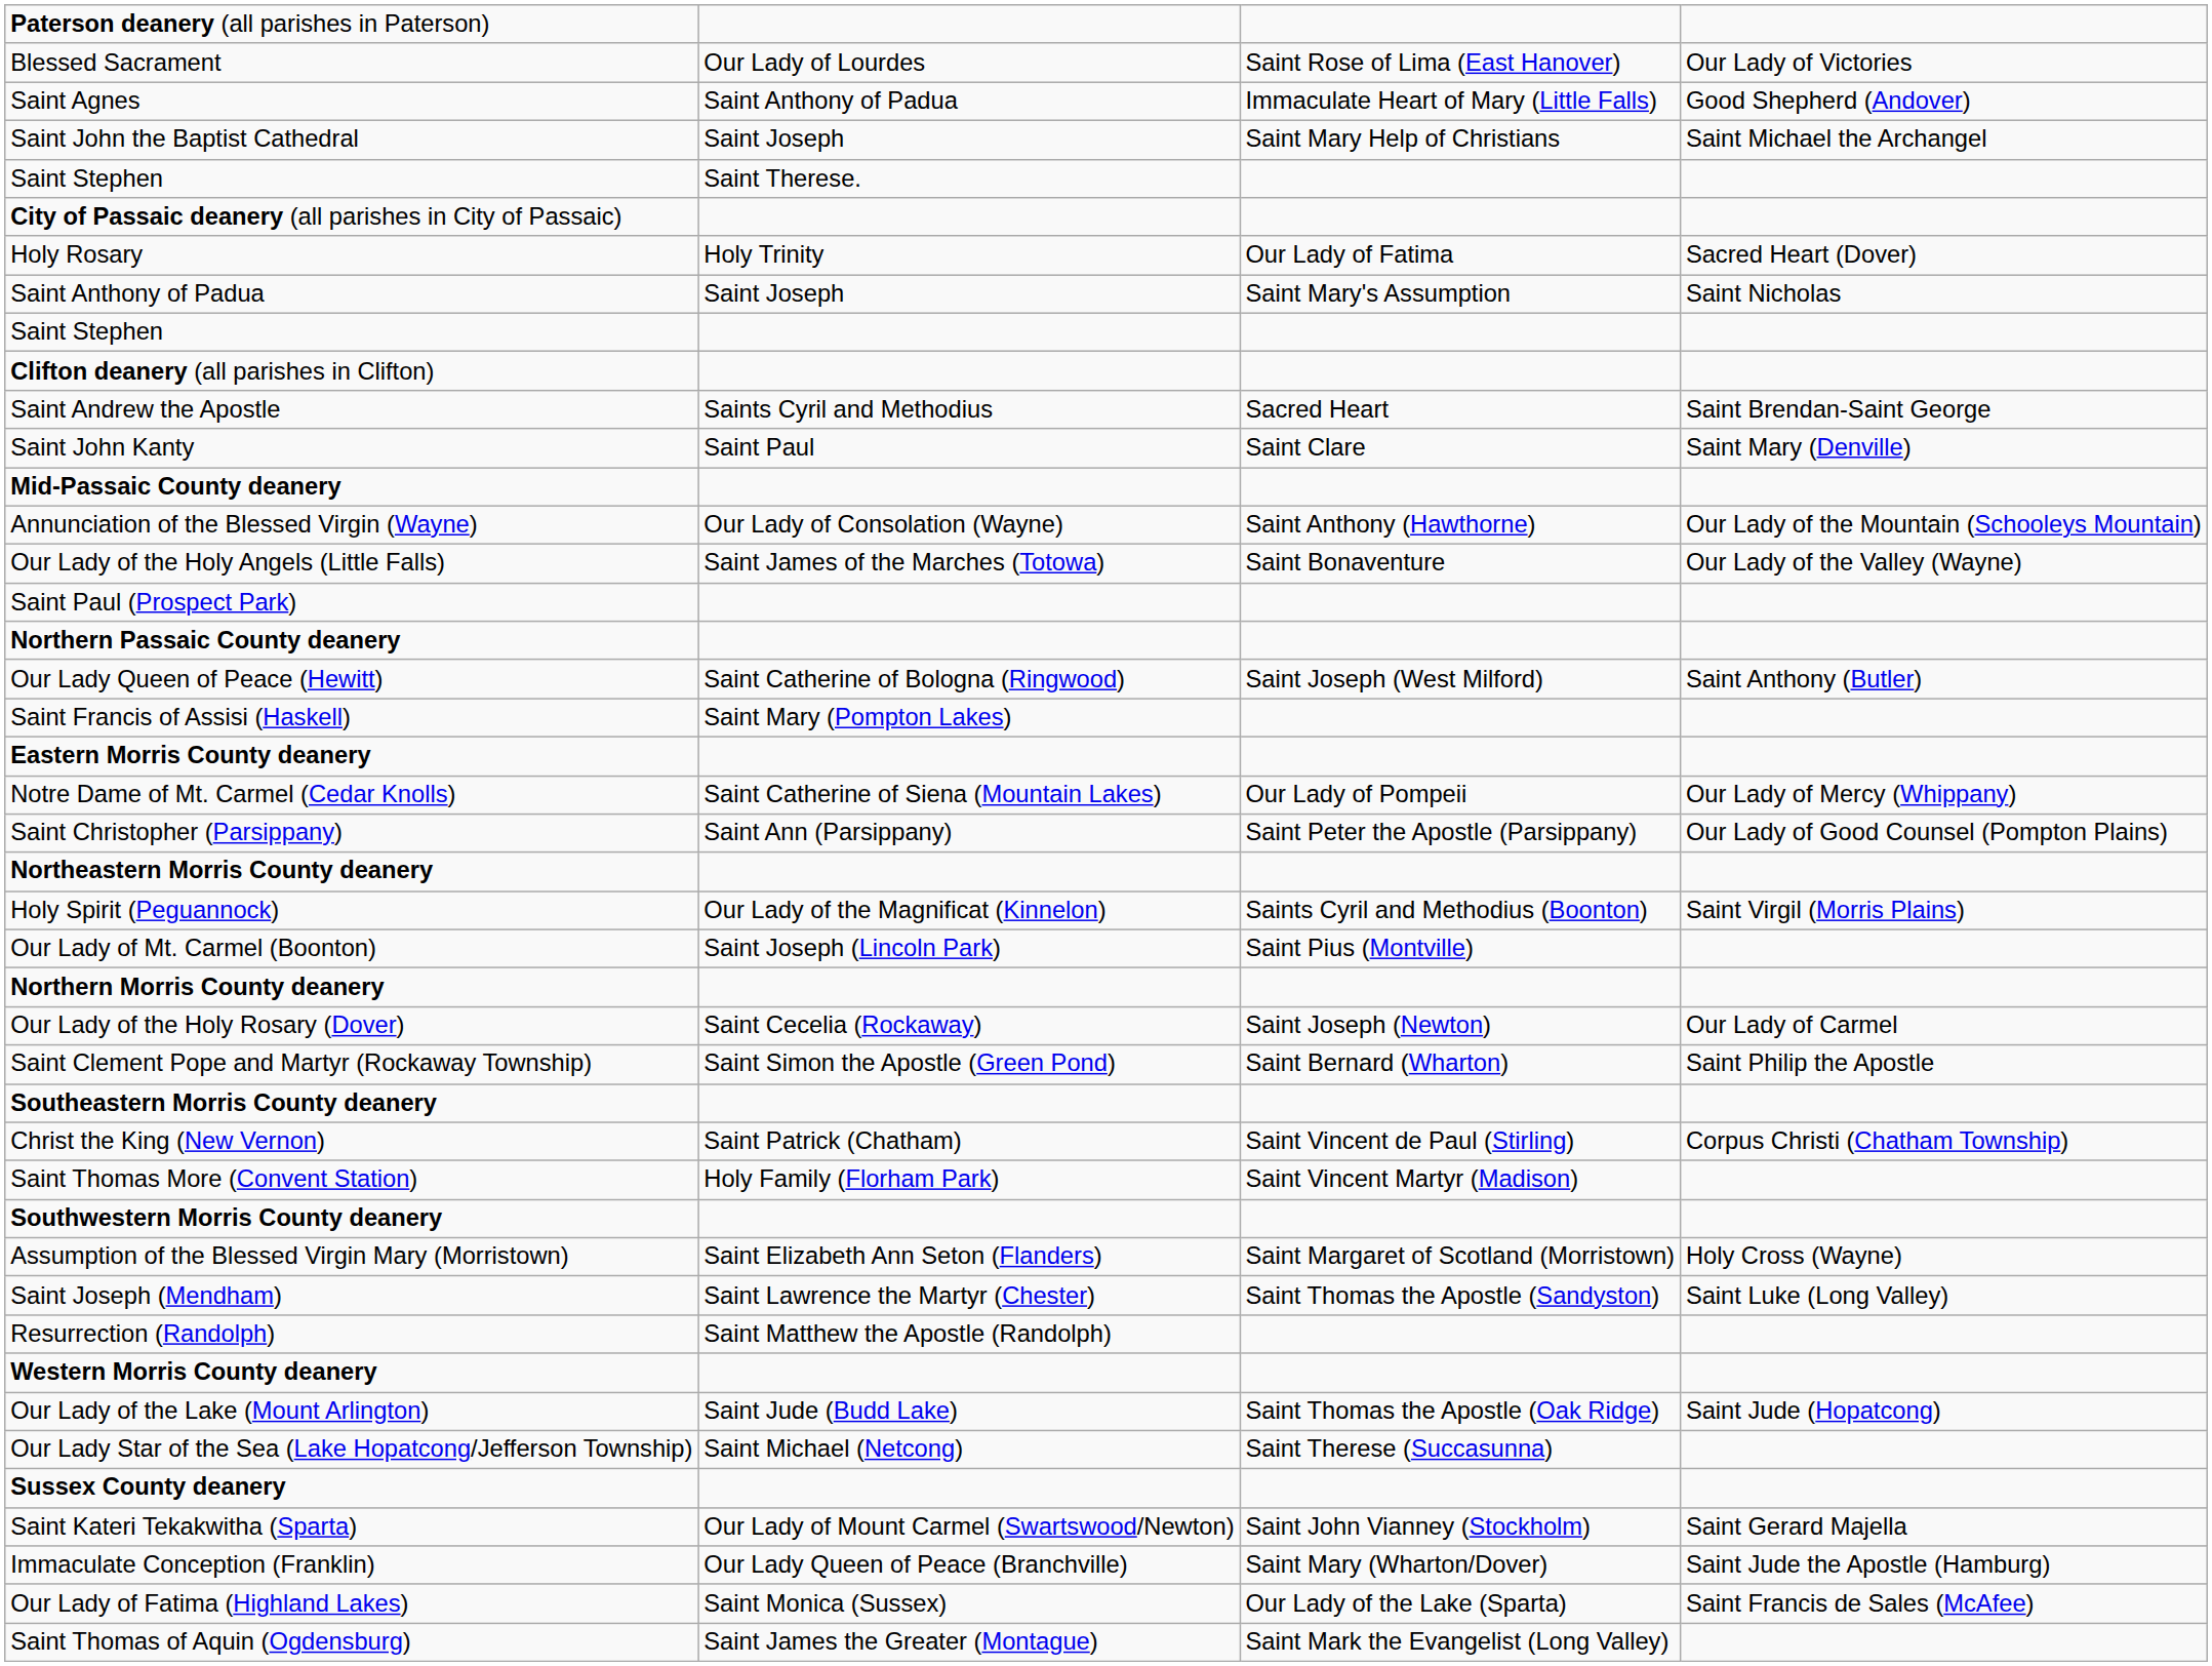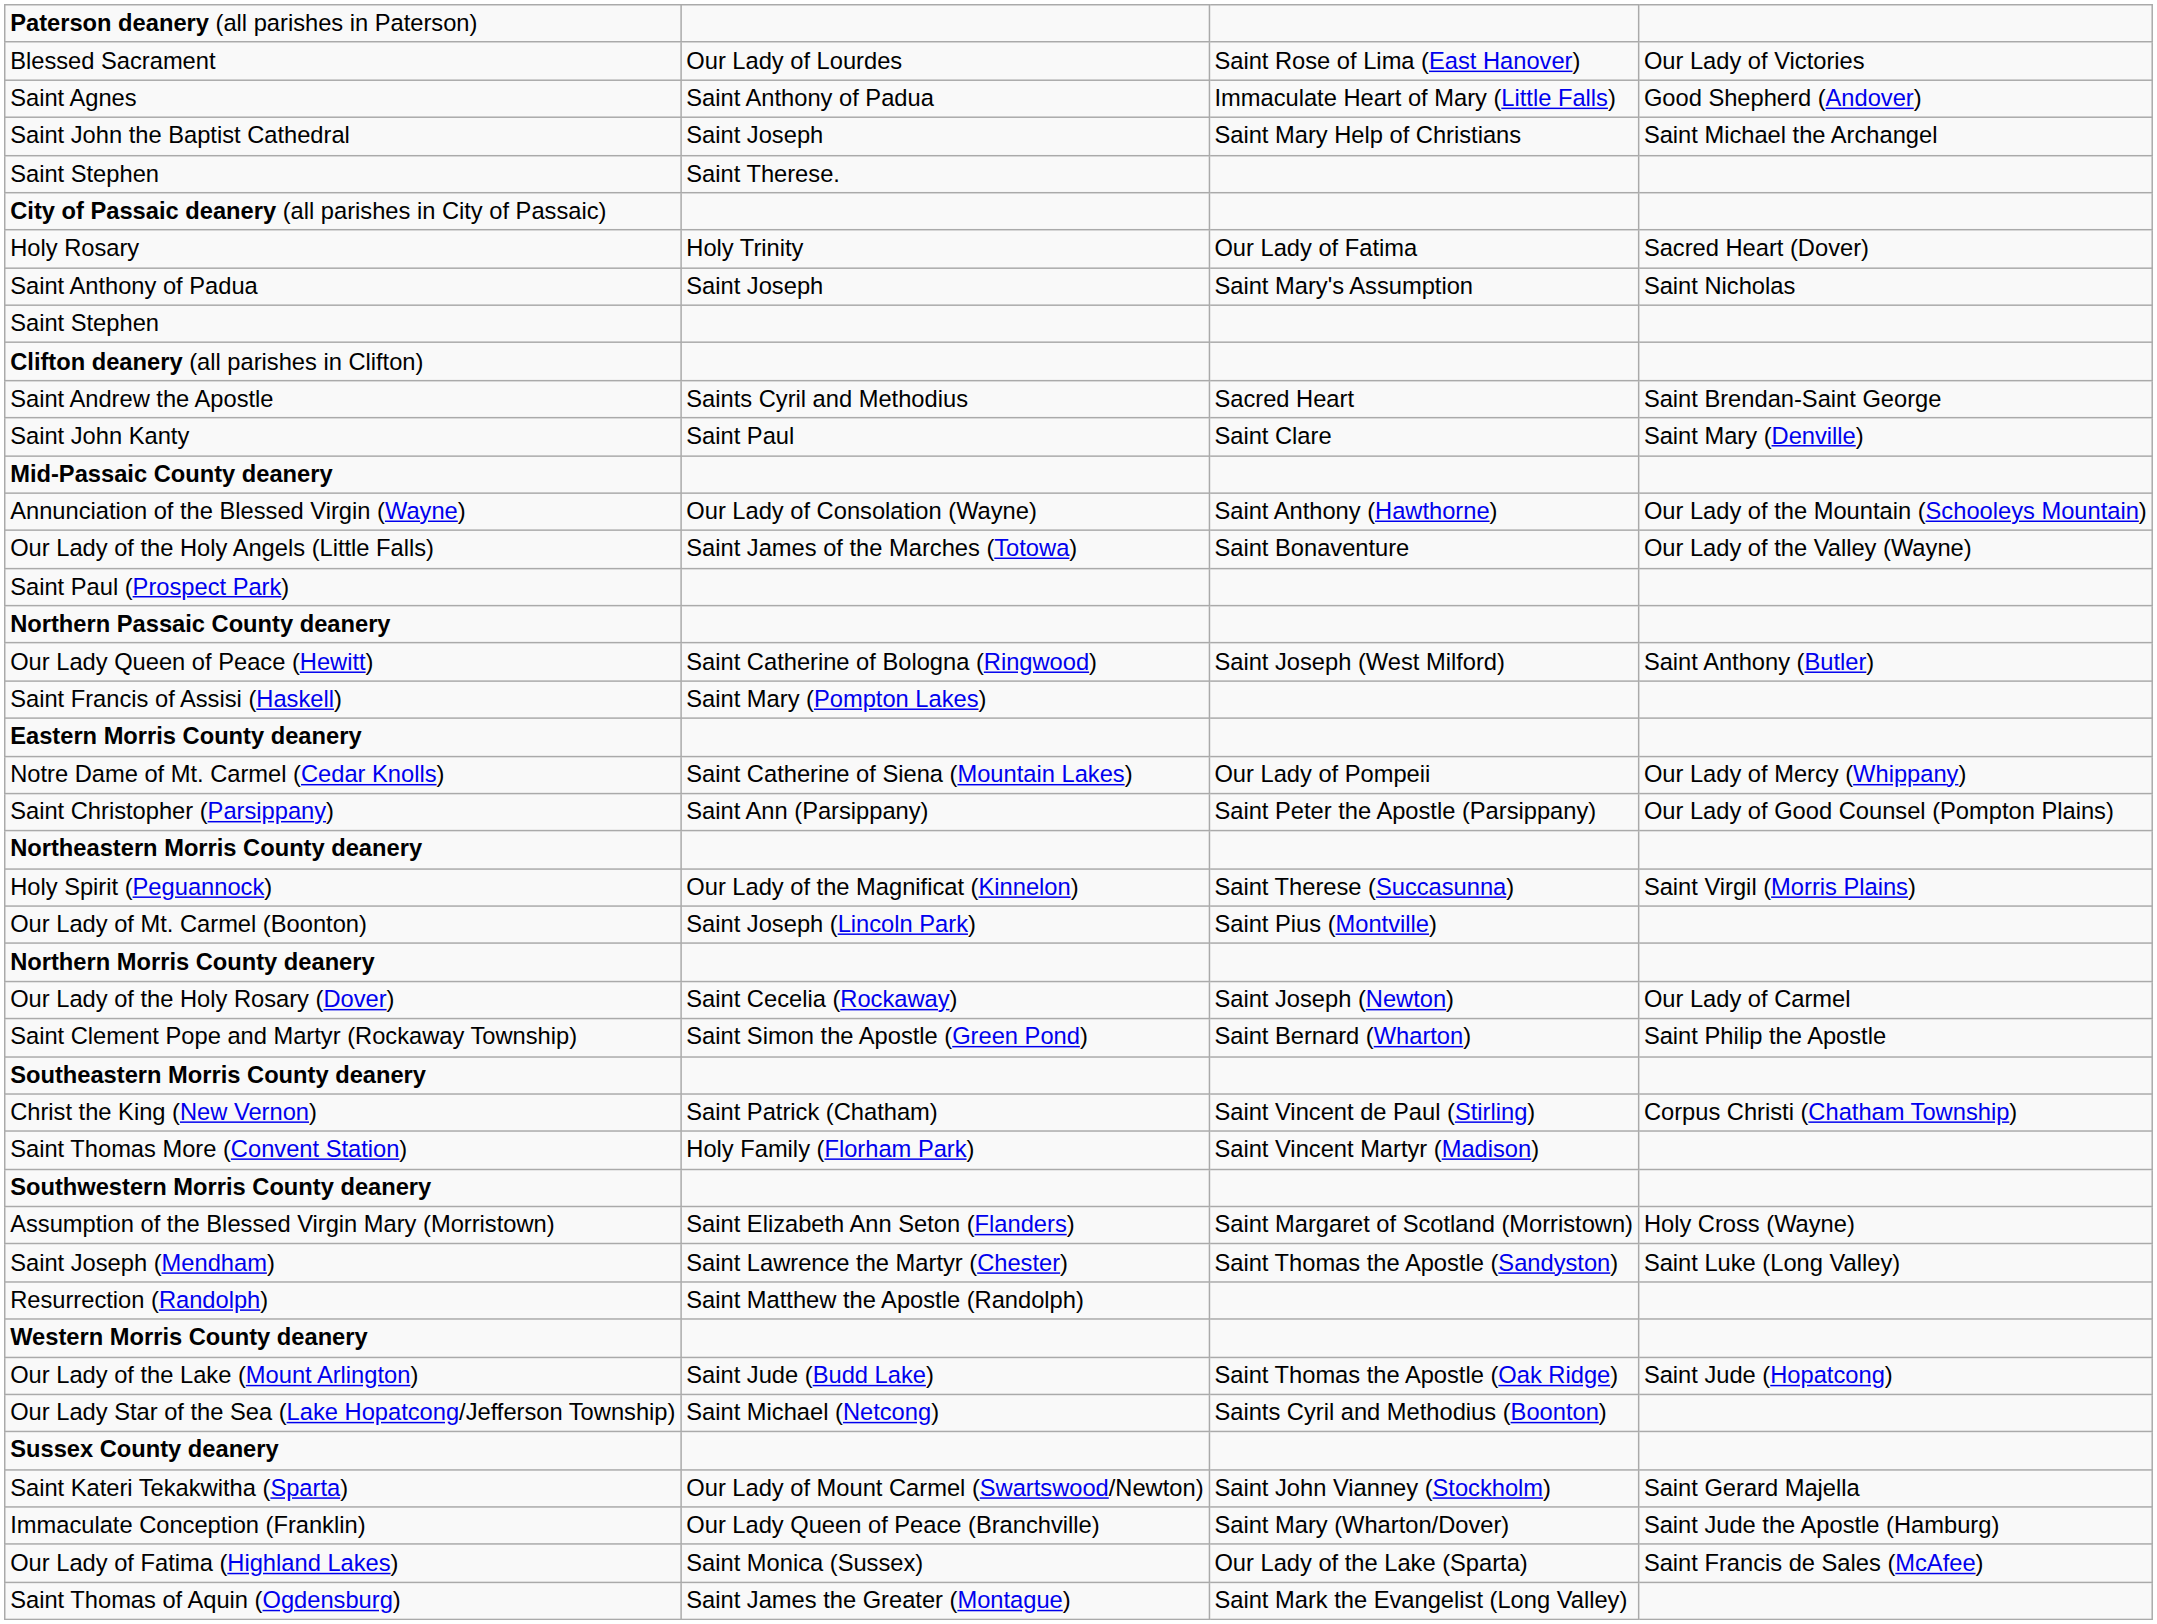 <table class="wikitable">
 <tr>
 <td><strong>Paterson deanery</strong> (all parishes in Paterson)</td>
 <td></td>
 <td></td>
 <td></td>
 </tr>
 <tr>
 <td>Blessed Sacrament</td>
 <td>Our Lady of Lourdes</td>
 <td>Saint Rose of Lima (<a href='#'>East Hanover</a>)</td>
 <td>Our Lady of Victories</td>
 </tr>
 <tr>
 <td>Saint Agnes</td>
 <td>Saint Anthony of Padua</td>
 <td>Immaculate Heart of Mary (<a href='#'>Little Falls</a>)</td>
 <td>Good Shepherd (<a href='#'>Andover</a>)</td>
 </tr>
 <tr>
 <td>Saint John the Baptist Cathedral</td>
 <td>Saint Joseph</td>
 <td>Saint Mary Help of Christians</td>
 <td>Saint Michael the Archangel</td>
 </tr>
 <tr>
 <td>Saint Stephen</td>
 <td>Saint Therese.</td>
 <td></td>
 <td></td>
 </tr>
 <tr>
 <td><strong>City of Passaic deanery</strong> (all parishes in City of Passaic)</td>
 <td></td>
 <td></td>
 <td></td>
 </tr>
 <tr>
 <td>Holy Rosary</td>
 <td>Holy Trinity</td>
 <td>Our Lady of Fatima</td>
 <td>Sacred Heart (Dover)</td>
 </tr>
 <tr>
 <td>Saint Anthony of Padua</td>
 <td>Saint Joseph</td>
 <td>Saint Mary's Assumption</td>
 <td>Saint Nicholas</td>
 </tr>
 <tr>
 <td>Saint Stephen</td>
 <td></td>
 <td></td>
 <td></td>
 </tr>
 <tr>
 <td><strong>Clifton deanery</strong> (all parishes in Clifton)</td>
 <td></td>
 <td></td>
 <td></td>
 </tr>
 <tr>
 <td>Saint Andrew the Apostle</td>
 <td>Saints Cyril and Methodius</td>
 <td>Sacred Heart</td>
 <td>Saint Brendan-Saint George</td>
 </tr>
 <tr>
 <td>Saint John Kanty</td>
 <td>Saint Paul</td>
 <td>Saint Clare</td>
 <td>Saint Mary (<a href='#'>Denville</a>)</td>
 </tr>
 <tr>
 <td><strong>Mid-Passaic County deanery</strong></td>
 <td></td>
 <td></td>
 <td></td>
 </tr>
 <tr>
 <td>Annunciation of the Blessed Virgin (<a href='#'>Wayne</a>)</td>
 <td>Our Lady of Consolation (Wayne)</td>
 <td>Saint Anthony (<a href='#'>Hawthorne</a>)</td>
 <td>Our Lady of the Mountain (<a href='#'>Schooleys Mountain</a>)</td>
 </tr>
 <tr>
 <td>Our Lady of the Holy Angels (Little Falls)</td>
 <td>Saint James of the Marches (<a href='#'>Totowa</a>)</td>
 <td>Saint Bonaventure</td>
 <td>Our Lady of the Valley (Wayne)</td>
 </tr>
 <tr>
 <td>Saint Paul (<a href='#'>Prospect Park</a>)</td>
 <td></td>
 <td></td>
 <td></td>
 </tr>
 <tr>
 <td><strong>Northern Passaic County deanery</strong></td>
 <td></td>
 <td></td>
 <td></td>
 </tr>
 <tr>
 <td>Our Lady Queen of Peace (<a href='#'>Hewitt</a>)</td>
 <td>Saint Catherine of Bologna (<a href='#'>Ringwood</a>)</td>
 <td>Saint Joseph (West Milford)</td>
 <td>Saint Anthony (<a href='#'>Butler</a>)</td>
 </tr>
 <tr>
 <td>Saint Francis of Assisi (<a href='#'>Haskell</a>)</td>
 <td>Saint Mary (<a href='#'>Pompton Lakes</a>)</td>
 <td></td>
 <td></td>
 </tr>
 <tr>
 <td><strong>Eastern Morris County deanery</strong></td>
 <td></td>
 <td></td>
 <td></td>
 </tr>
 <tr>
 <td>Notre Dame of Mt. Carmel (<a href='#'>Cedar Knolls</a>)</td>
 <td>Saint Catherine of Siena (<a href='#'>Mountain Lakes</a>)</td>
 <td>Our Lady of Pompeii</td>
 <td>Our Lady of Mercy (<a href='#'>Whippany</a>)</td>
 </tr>
 <tr>
 <td>Saint Christopher (<a href='#'>Parsippany</a>)</td>
 <td>Saint Ann (Parsippany)</td>
 <td>Saint Peter the Apostle (Parsippany)</td>
 <td>Our Lady of Good Counsel (Pompton Plains)</td>
 </tr>
 <tr>
 <td><strong>Northeastern Morris County deanery</strong></td>
 <td></td>
 <td></td>
 <td></td>
 </tr>
 <tr>
 <td>Holy Spirit (<a href='#'>Peguannock</a>)</td>
 <td>Our Lady of the Magnificat (<a href='#'>Kinnelon</a>)</td>
-<td>Saints Cyril and Methodius (<a href='#'>Boonton</a>)</td>
+<td>Saint Therese (<a href='#'>Succasunna</a>)</td>
 <td>Saint Virgil (<a href='#'>Morris Plains</a>)</td>
 </tr>
 <tr>
 <td>Our Lady of Mt. Carmel (Boonton)</td>
 <td>Saint Joseph (<a href='#'>Lincoln Park</a>)</td>
 <td>Saint Pius (<a href='#'>Montville</a>)</td>
 <td></td>
 </tr>
 <tr>
 <td><strong>Northern Morris County deanery</strong></td>
 <td></td>
 <td></td>
 <td></td>
 </tr>
 <tr>
 <td>Our Lady of the Holy Rosary (<a href='#'>Dover</a>)</td>
 <td>Saint Cecelia (<a href='#'>Rockaway</a>)</td>
 <td>Saint Joseph (<a href='#'>Newton</a>)</td>
 <td>Our Lady of Carmel</td>
 </tr>
 <tr>
 <td>Saint Clement Pope and Martyr (Rockaway Township)</td>
 <td>Saint Simon the Apostle (<a href='#'>Green Pond</a>)</td>
 <td>Saint Bernard (<a href='#'>Wharton</a>)</td>
 <td>Saint Philip the Apostle</td>
 </tr>
 <tr>
 <td><strong>Southeastern Morris County deanery</strong></td>
 <td></td>
 <td></td>
 <td></td>
 </tr>
 <tr>
 <td>Christ the King (<a href='#'>New Vernon</a>)</td>
 <td>Saint Patrick (Chatham)</td>
 <td>Saint Vincent de Paul (<a href='#'>Stirling</a>)</td>
 <td>Corpus Christi (<a href='#'>Chatham Township</a>)</td>
 </tr>
 <tr>
 <td>Saint Thomas More (<a href='#'>Convent Station</a>)</td>
 <td>Holy Family (<a href='#'>Florham Park</a>)</td>
 <td>Saint Vincent Martyr (<a href='#'>Madison</a>)</td>
 <td></td>
 </tr>
 <tr>
 <td><strong>Southwestern Morris County deanery</strong></td>
 <td></td>
 <td></td>
 <td></td>
 </tr>
 <tr>
 <td>Assumption of the Blessed Virgin Mary (Morristown)</td>
 <td>Saint Elizabeth Ann Seton (<a href='#'>Flanders</a>)</td>
 <td>Saint Margaret of Scotland (Morristown)</td>
 <td>Holy Cross (Wayne)</td>
 </tr>
 <tr>
 <td>Saint Joseph (<a href='#'>Mendham</a>)</td>
 <td>Saint Lawrence the Martyr (<a href='#'>Chester</a>)</td>
 <td>Saint Thomas the Apostle (<a href='#'>Sandyston</a>)</td>
 <td>Saint Luke (Long Valley)</td>
 </tr>
 <tr>
 <td>Resurrection (<a href='#'>Randolph</a>)</td>
 <td>Saint Matthew the Apostle (Randolph)</td>
 <td></td>
 <td></td>
 </tr>
 <tr>
 <td><strong>Western Morris County deanery</strong></td>
 <td></td>
 <td></td>
 <td></td>
 </tr>
 <tr>
 <td>Our Lady of the Lake (<a href='#'>Mount Arlington</a>)</td>
 <td>Saint Jude (<a href='#'>Budd Lake</a>)</td>
 <td>Saint Thomas the Apostle (<a href='#'>Oak Ridge</a>)</td>
 <td>Saint Jude (<a href='#'>Hopatcong</a>)</td>
 </tr>
 <tr>
 <td>Our Lady Star of the Sea (<a href='#'>Lake Hopatcong</a>/Jefferson Township)</td>
 <td>Saint Michael (<a href='#'>Netcong</a>)</td>
-<td>Saint Therese (<a href='#'>Succasunna</a>)</td>
+<td>Saints Cyril and Methodius (<a href='#'>Boonton</a>)</td>
 <td></td>
 </tr>
 <tr>
 <td><strong>Sussex County deanery</strong></td>
 <td></td>
 <td></td>
 <td></td>
 </tr>
 <tr>
 <td>Saint Kateri Tekakwitha (<a href='#'>Sparta</a>)</td>
 <td>Our Lady of Mount Carmel (<a href='#'>Swartswood</a>/Newton)</td>
 <td>Saint John Vianney (<a href='#'>Stockholm</a>)</td>
 <td>Saint Gerard Majella</td>
 </tr>
 <tr>
 <td>Immaculate Conception (Franklin)</td>
 <td>Our Lady Queen of Peace (Branchville)</td>
 <td>Saint Mary (Wharton/Dover)</td>
 <td>Saint Jude the Apostle (Hamburg)</td>
 </tr>
 <tr>
 <td>Our Lady of Fatima (<a href='#'>Highland Lakes</a>)</td>
 <td>Saint Monica (Sussex)</td>
 <td>Our Lady of the Lake (Sparta)</td>
 <td>Saint Francis de Sales (<a href='#'>McAfee</a>)</td>
 </tr>
 <tr>
 <td>Saint Thomas of Aquin (<a href='#'>Ogdensburg</a>)</td>
 <td>Saint James the Greater (<a href='#'>Montague</a>)</td>
 <td>Saint Mark the Evangelist (Long Valley)</td>
 <td></td>
 </tr>
 </table>
